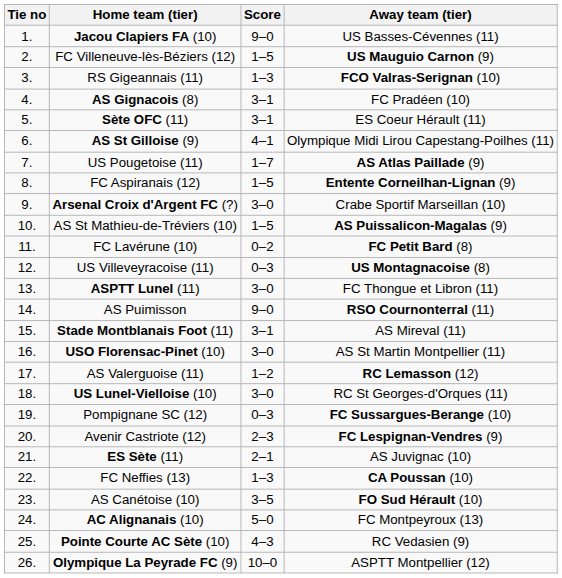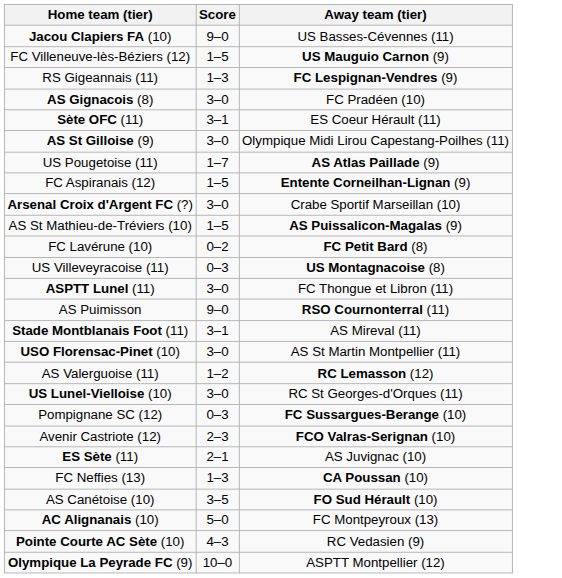 <table class="wikitable" style="text-align: center">
 <tr>
-<th>Tie no</th>
 <th>Home team (tier)</th>
 <th>Score</th>
 <th>Away team (tier)</th>
 </tr>
 <tr>
-<td>1.</td>
 <td><strong>Jacou Clapiers FA</strong> (10)</td>
 <td>9–0</td>
 <td>US Basses-Cévennes (11)</td>
 </tr>
 <tr>
-<td>2.</td>
 <td>FC Villeneuve-lès-Béziers (12)</td>
 <td>1–5</td>
 <td><strong>US Mauguio Carnon</strong> (9)</td>
 </tr>
 <tr>
-<td>3.</td>
 <td>RS Gigeannais (11)</td>
 <td>1–3</td>
-<td><strong>FCO Valras-Serignan</strong> (10)</td>
+<td><strong>FC Lespignan-Vendres</strong> (9)</td>
 </tr>
 <tr>
-<td>4.</td>
 <td><strong>AS Gignacois</strong> (8)</td>
-<td>3–1</td>
+<td>3–0</td>
 <td>FC Pradéen (10)</td>
 </tr>
 <tr>
-<td>5.</td>
 <td><strong>Sète OFC</strong> (11)</td>
 <td>3–1</td>
 <td>ES Coeur Hérault (11)</td>
 </tr>
 <tr>
-<td>6.</td>
 <td><strong>AS St Gilloise</strong> (9)</td>
-<td>4–1</td>
+<td>3–0</td>
 <td>Olympique Midi Lirou Capestang-Poilhes (11)</td>
 </tr>
 <tr>
-<td>7.</td>
 <td>US Pougetoise (11)</td>
 <td>1–7</td>
 <td><strong>AS Atlas Paillade</strong> (9)</td>
 </tr>
 <tr>
-<td>8.</td>
 <td>FC Aspiranais (12)</td>
 <td>1–5</td>
 <td><strong>Entente Corneilhan-Lignan</strong> (9)</td>
 </tr>
 <tr>
-<td>9.</td>
 <td><strong>Arsenal Croix d'Argent FC</strong> (?)</td>
 <td>3–0</td>
 <td>Crabe Sportif Marseillan (10)</td>
 </tr>
 <tr>
-<td>10.</td>
 <td>AS St Mathieu-de-Tréviers (10)</td>
 <td>1–5</td>
 <td><strong>AS Puissalicon-Magalas</strong> (9)</td>
 </tr>
 <tr>
-<td>11.</td>
 <td>FC Lavérune (10)</td>
 <td>0–2</td>
 <td><strong>FC Petit Bard</strong> (8)</td>
 </tr>
 <tr>
-<td>12.</td>
 <td>US Villeveyracoise (11)</td>
 <td>0–3</td>
 <td><strong>US Montagnacoise</strong> (8)</td>
 </tr>
 <tr>
-<td>13.</td>
 <td><strong>ASPTT Lunel</strong> (11)</td>
 <td>3–0</td>
 <td>FC Thongue et Libron (11)</td>
 </tr>
 <tr>
-<td>14.</td>
 <td>AS Puimisson</td>
 <td>9–0</td>
 <td><strong>RSO Cournonterral</strong> (11)</td>
 </tr>
 <tr>
-<td>15.</td>
 <td><strong>Stade Montblanais Foot</strong> (11)</td>
 <td>3–1</td>
 <td>AS Mireval (11)</td>
 </tr>
 <tr>
-<td>16.</td>
 <td><strong>USO Florensac-Pinet</strong> (10)</td>
 <td>3–0</td>
 <td>AS St Martin Montpellier (11)</td>
 </tr>
 <tr>
-<td>17.</td>
 <td>AS Valerguoise (11)</td>
 <td>1–2</td>
 <td><strong>RC Lemasson</strong> (12)</td>
 </tr>
 <tr>
-<td>18.</td>
 <td><strong>US Lunel-Vielloise</strong> (10)</td>
 <td>3–0</td>
 <td>RC St Georges-d'Orques (11)</td>
 </tr>
 <tr>
-<td>19.</td>
 <td>Pompignane SC (12)</td>
 <td>0–3</td>
 <td><strong>FC Sussargues-Berange</strong> (10)</td>
 </tr>
 <tr>
-<td>20.</td>
 <td>Avenir Castriote (12)</td>
 <td>2–3</td>
-<td><strong>FC Lespignan-Vendres</strong> (9)</td>
+<td><strong>FCO Valras-Serignan</strong> (10)</td>
 </tr>
 <tr>
-<td>21.</td>
 <td><strong>ES Sète</strong> (11)</td>
 <td>2–1 </td>
 <td>AS Juvignac (10)</td>
 </tr>
 <tr>
-<td>22.</td>
 <td>FC Neffies (13)</td>
 <td>1–3</td>
 <td><strong>CA Poussan</strong> (10)</td>
 </tr>
 <tr>
-<td>23.</td>
 <td>AS Canétoise (10)</td>
 <td>3–5</td>
 <td><strong>FO Sud Hérault</strong> (10)</td>
 </tr>
 <tr>
-<td>24.</td>
 <td><strong>AC Alignanais</strong> (10)</td>
 <td>5–0</td>
 <td>FC Montpeyroux (13)</td>
 </tr>
 <tr>
-<td>25.</td>
 <td><strong>Pointe Courte AC Sète</strong> (10)</td>
 <td>4–3</td>
 <td>RC Vedasien (9)</td>
 </tr>
 <tr>
-<td>26.</td>
 <td><strong>Olympique La Peyrade FC</strong> (9)</td>
 <td>10–0</td>
 <td>ASPTT Montpellier (12)</td>
 </tr>
 </table>
